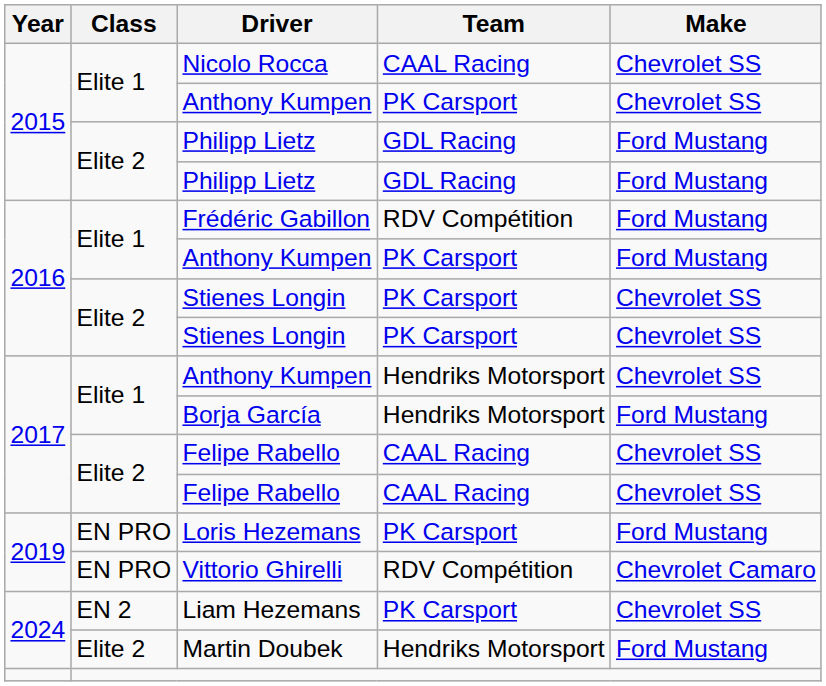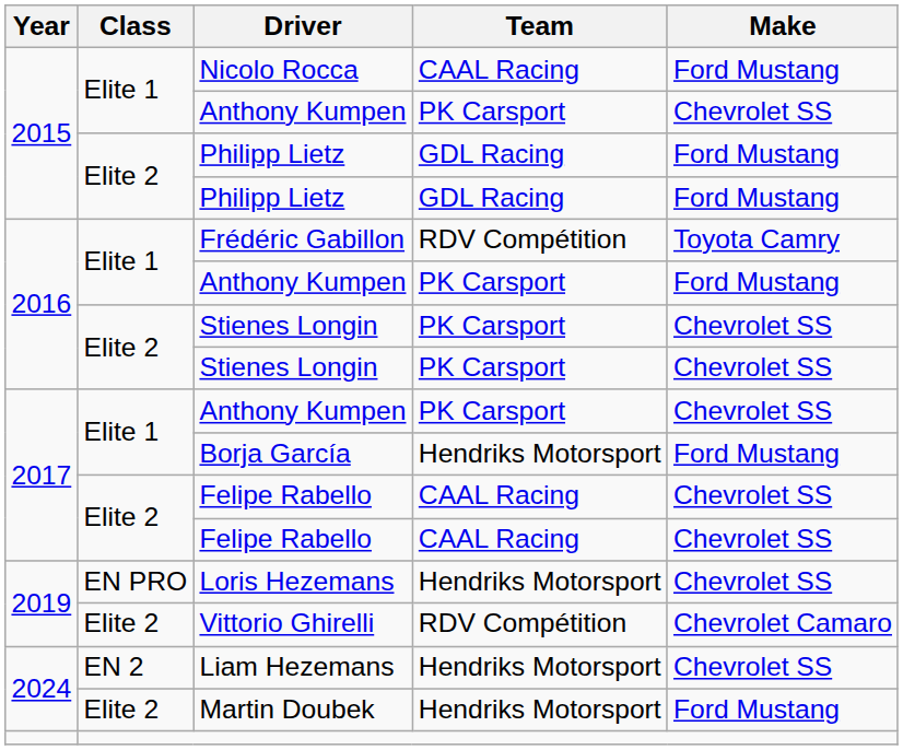 <table class="wikitable">
 <tr>
 <th>Year</th>
 <th>Class</th>
 <th>Driver</th>
 <th>Team</th>
 <th>Make</th>
 </tr>
 <tr>
 <td rowspan=4><a href='#'>2015</a></td>
 <td rowspan=2>Elite 1</td>
 <td> <a href='#'>Nicolo Rocca</a></td>
 <td><a href='#'>CAAL Racing</a></td>
-<td><a href='#'>Chevrolet SS</a></td>
+<td><a href='#'>Ford Mustang</a></td>
 </tr>
 <tr>
 <td> <a href='#'>Anthony Kumpen</a></td>
 <td><a href='#'>PK Carsport</a></td>
 <td><a href='#'>Chevrolet SS</a></td>
 </tr>
 <tr>
 <td rowspan=2>Elite 2</td>
 <td> <a href='#'>Philipp Lietz</a></td>
 <td><a href='#'>GDL Racing</a></td>
 <td><a href='#'>Ford Mustang</a></td>
 </tr>
 <tr>
 <td> <a href='#'>Philipp Lietz</a></td>
 <td><a href='#'>GDL Racing</a></td>
 <td><a href='#'>Ford Mustang</a></td>
 </tr>
 <tr>
 <td rowspan=4><a href='#'>2016</a></td>
 <td rowspan=2>Elite 1</td>
 <td> <a href='#'>Frédéric Gabillon</a></td>
 <td>RDV Compétition</td>
-<td><a href='#'>Ford Mustang</a></td>
+<td><a href='#'>Toyota Camry</a></td>
 </tr>
 <tr>
 <td> <a href='#'>Anthony Kumpen</a></td>
 <td><a href='#'>PK Carsport</a></td>
 <td><a href='#'>Ford Mustang</a></td>
 </tr>
 <tr>
 <td rowspan=2>Elite 2</td>
 <td> <a href='#'>Stienes Longin</a></td>
 <td><a href='#'>PK Carsport</a></td>
 <td><a href='#'>Chevrolet SS</a></td>
 </tr>
 <tr>
 <td> <a href='#'>Stienes Longin</a></td>
 <td><a href='#'>PK Carsport</a></td>
 <td><a href='#'>Chevrolet SS</a></td>
 </tr>
 <tr>
 <td rowspan=4><a href='#'>2017</a></td>
 <td rowspan=2>Elite 1</td>
 <td> <a href='#'>Anthony Kumpen</a></td>
-<td>Hendriks Motorsport</td>
+<td><a href='#'>PK Carsport</a></td>
 <td><a href='#'>Chevrolet SS</a></td>
 </tr>
 <tr>
 <td> <a href='#'>Borja García</a></td>
 <td>Hendriks Motorsport</td>
 <td><a href='#'>Ford Mustang</a></td>
 </tr>
 <tr>
 <td rowspan=2>Elite 2</td>
 <td> <a href='#'>Felipe Rabello</a></td>
 <td><a href='#'>CAAL Racing</a></td>
 <td><a href='#'>Chevrolet SS</a></td>
 </tr>
 <tr>
 <td> <a href='#'>Felipe Rabello</a></td>
 <td><a href='#'>CAAL Racing</a></td>
 <td><a href='#'>Chevrolet SS</a></td>
 </tr>
 <tr>
 <td rowspan=2><a href='#'>2019</a></td>
 <td>EN PRO</td>
 <td> <a href='#'>Loris Hezemans</a></td>
-<td><a href='#'>PK Carsport</a></td>
-<td><a href='#'>Ford Mustang</a></td>
+<td>Hendriks Motorsport</td>
+<td><a href='#'>Chevrolet SS</a></td>
 </tr>
 <tr>
-<td>EN PRO</td>
+<td>Elite 2</td>
 <td> <a href='#'>Vittorio Ghirelli</a></td>
 <td>RDV Compétition</td>
 <td><a href='#'>Chevrolet Camaro</a></td>
 </tr>
 <tr>
 <td rowspan="2"><a href='#'>2024</a></td>
 <td>EN 2</td>
 <td> Liam Hezemans</td>
-<td><a href='#'>PK Carsport</a></td>
+<td>Hendriks Motorsport</td>
 <td><a href='#'>Chevrolet SS</a></td>
 </tr>
 <tr>
 <td>Elite 2</td>
 <td> Martin Doubek</td>
 <td>Hendriks Motorsport</td>
 <td><a href='#'>Ford Mustang</a></td>
 </tr>
 <tr>
 <td></td>
 </tr>
 </table>
